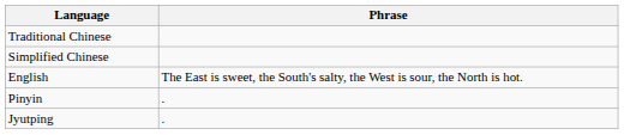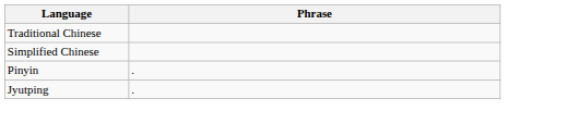 <table class="wikitable">
 <tr>
 <th width=20%>Language</th>
 <th width=60%>Phrase</th>
 </tr>
 <tr>
 <td>Traditional Chinese</td>
 <td></td>
 </tr>
 <tr>
 <td>Simplified Chinese</td>
 <td></td>
 </tr>
 <tr>
-<td>English</td>
-<td>The East is sweet, the South's salty, the West is sour, the North is hot.</td>
-</tr>
-<tr>
 <td>Pinyin</td>
 <td>.</td>
 </tr>
 <tr>
 <td>Jyutping</td>
 <td>.</td>
 </tr>
 </table>
